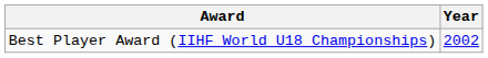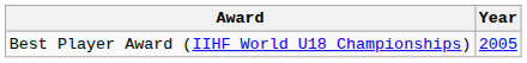 <table class="wikitable" border="1">
 <tr>
 <th>Award</th>
 <th>Year</th>
 </tr>
 <tr>
 <td>Best Player Award (<a href='#'>IIHF World U18 Championships</a>)</td>
-<td><a href='#'>2002</a></td>
+<td><a href='#'>2005</a></td>
 </tr>
 </table>
